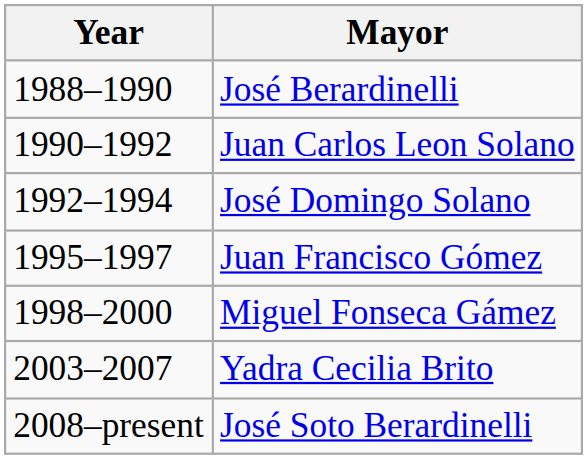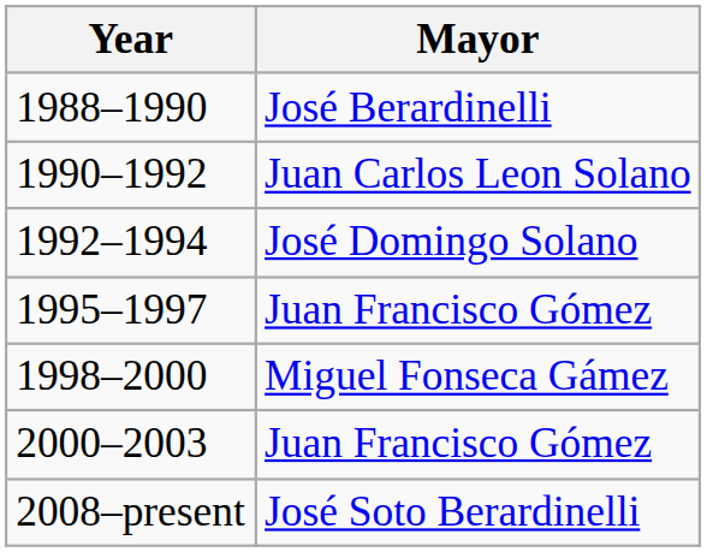 <table class="wikitable">
 <tr>
 <th>Year</th>
 <th>Mayor</th>
 </tr>
 <tr>
 <td>1988–1990</td>
 <td><a href='#'>José Berardinelli</a></td>
 </tr>
 <tr>
 <td>1990–1992</td>
 <td><a href='#'>Juan Carlos Leon Solano</a></td>
 </tr>
 <tr>
 <td>1992–1994</td>
 <td><a href='#'>José Domingo Solano</a></td>
 </tr>
 <tr>
 <td>1995–1997</td>
 <td><a href='#'>Juan Francisco Gómez</a></td>
 </tr>
 <tr>
 <td>1998–2000</td>
 <td><a href='#'>Miguel Fonseca Gámez</a></td>
 </tr>
 <tr>
-<td>2003–2007</td>
-<td><a href='#'>Yadra Cecilia Brito</a></td>
+<td>2000–2003</td>
+<td><a href='#'>Juan Francisco Gómez</a></td>
 </tr>
 <tr>
 <td>2008–present</td>
 <td><a href='#'>José Soto Berardinelli</a></td>
 </tr>
 </table>
